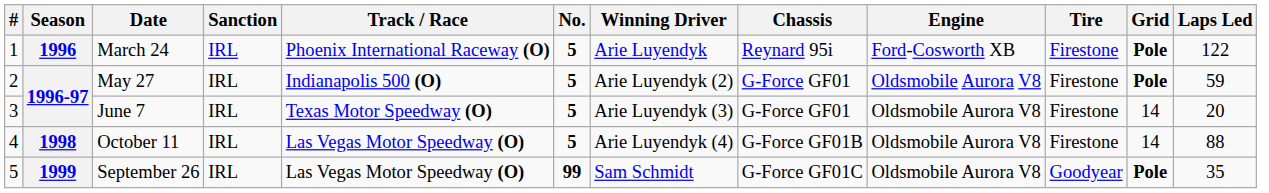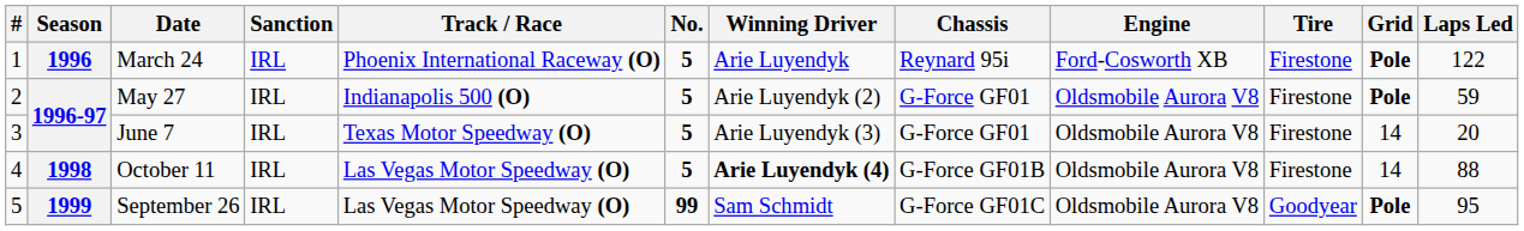 <table class="wikitable" style="font-size:95%;">
 <tr>
 <th>#</th>
 <th>Season</th>
 <th>Date</th>
 <th>Sanction</th>
 <th>Track / Race</th>
 <th>No.</th>
 <th>Winning Driver</th>
 <th>Chassis</th>
 <th>Engine</th>
 <th>Tire</th>
 <th>Grid</th>
 <th>Laps Led</th>
 </tr>
 <tr>
 <td>1</td>
 <th><a href='#'>1996</a></th>
 <td>March 24</td>
 <td><a href='#'>IRL</a></td>
 <td><a href='#'>Phoenix International Raceway</a> <strong>(O)</strong></td>
 <td align=center><strong>5</strong></td>
 <td align="left"> <a href='#'>Arie Luyendyk</a></td>
 <td><a href='#'>Reynard</a> 95i</td>
 <td><a href='#'>Ford</a>-<a href='#'>Cosworth</a> XB</td>
 <td><a href='#'>Firestone</a></td>
 <td align=center><strong>Pole</strong></td>
 <td align=center>122</td>
 </tr>
 <tr>
 <td>2</td>
 <th rowspan=2><a href='#'>1996-97</a></th>
 <td>May 27</td>
 <td>IRL</td>
 <td><a href='#'>Indianapolis 500</a> <strong>(O)</strong></td>
 <td align=center><strong>5</strong></td>
 <td align="left"> Arie Luyendyk (2)</td>
 <td><a href='#'>G-Force</a> GF01</td>
 <td><a href='#'>Oldsmobile</a> <a href='#'>Aurora</a> <a href='#'>V8</a></td>
 <td>Firestone</td>
 <td align=center><strong>Pole</strong></td>
 <td align=center>59</td>
 </tr>
 <tr>
 <td>3</td>
 <td>June 7</td>
 <td>IRL</td>
 <td><a href='#'>Texas Motor Speedway</a> <strong>(O)</strong></td>
 <td align=center><strong>5</strong></td>
 <td align="left"> Arie Luyendyk (3)</td>
 <td>G-Force GF01</td>
 <td>Oldsmobile Aurora V8</td>
 <td>Firestone</td>
 <td align=center>14</td>
 <td align=center>20</td>
 </tr>
 <tr>
 <td>4</td>
 <th><a href='#'>1998</a></th>
 <td>October 11</td>
 <td>IRL</td>
 <td><a href='#'>Las Vegas Motor Speedway</a> <strong>(O)</strong></td>
 <td align=center><strong>5</strong></td>
-<td align="left"> Arie Luyendyk (4)</td>
+<td align="left"><strong> Arie Luyendyk (4)</strong></td>
 <td>G-Force GF01B</td>
 <td>Oldsmobile Aurora V8</td>
 <td>Firestone</td>
 <td align=center>14</td>
 <td align=center>88</td>
 </tr>
 <tr>
 <td>5</td>
 <th><a href='#'>1999</a></th>
 <td>September 26</td>
 <td>IRL</td>
 <td>Las Vegas Motor Speedway <strong>(O)</strong></td>
 <td align="center"><strong>99</strong></td>
 <td align="left"> <a href='#'>Sam Schmidt</a></td>
 <td>G-Force GF01C</td>
 <td>Oldsmobile Aurora V8</td>
 <td><a href='#'>Goodyear</a></td>
 <td align=center><strong>Pole</strong></td>
-<td align=center>35</td>
+<td align=center>95</td>
 </tr>
 </table>
